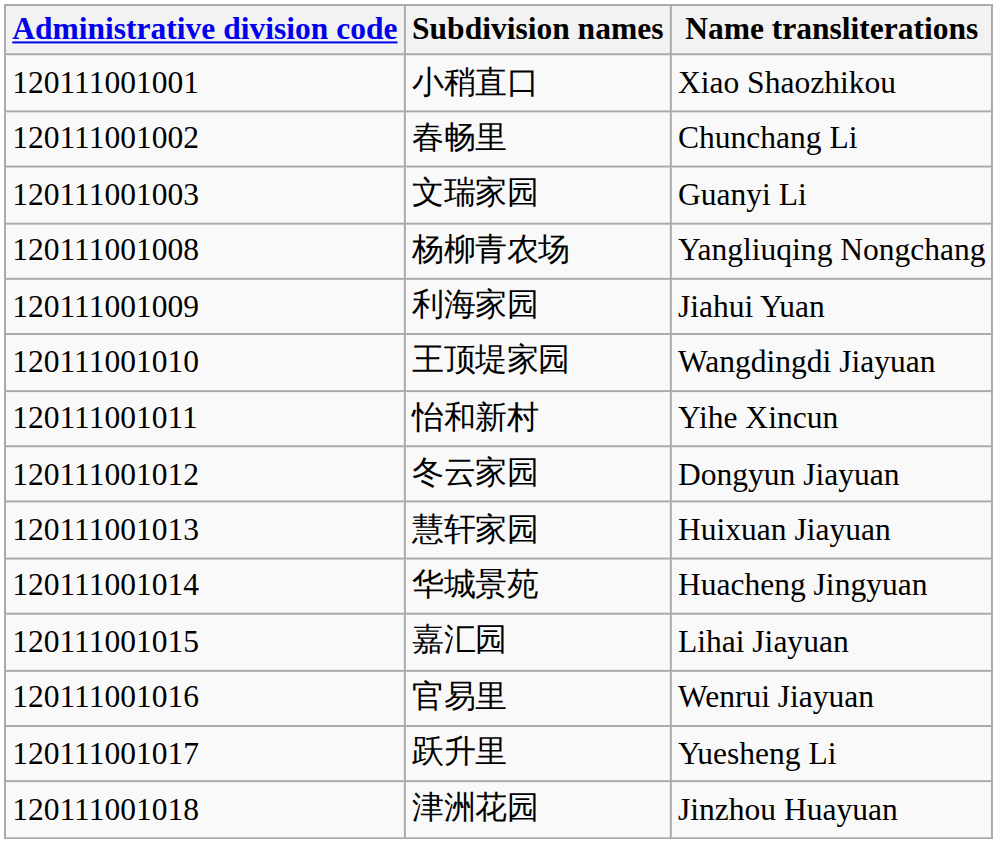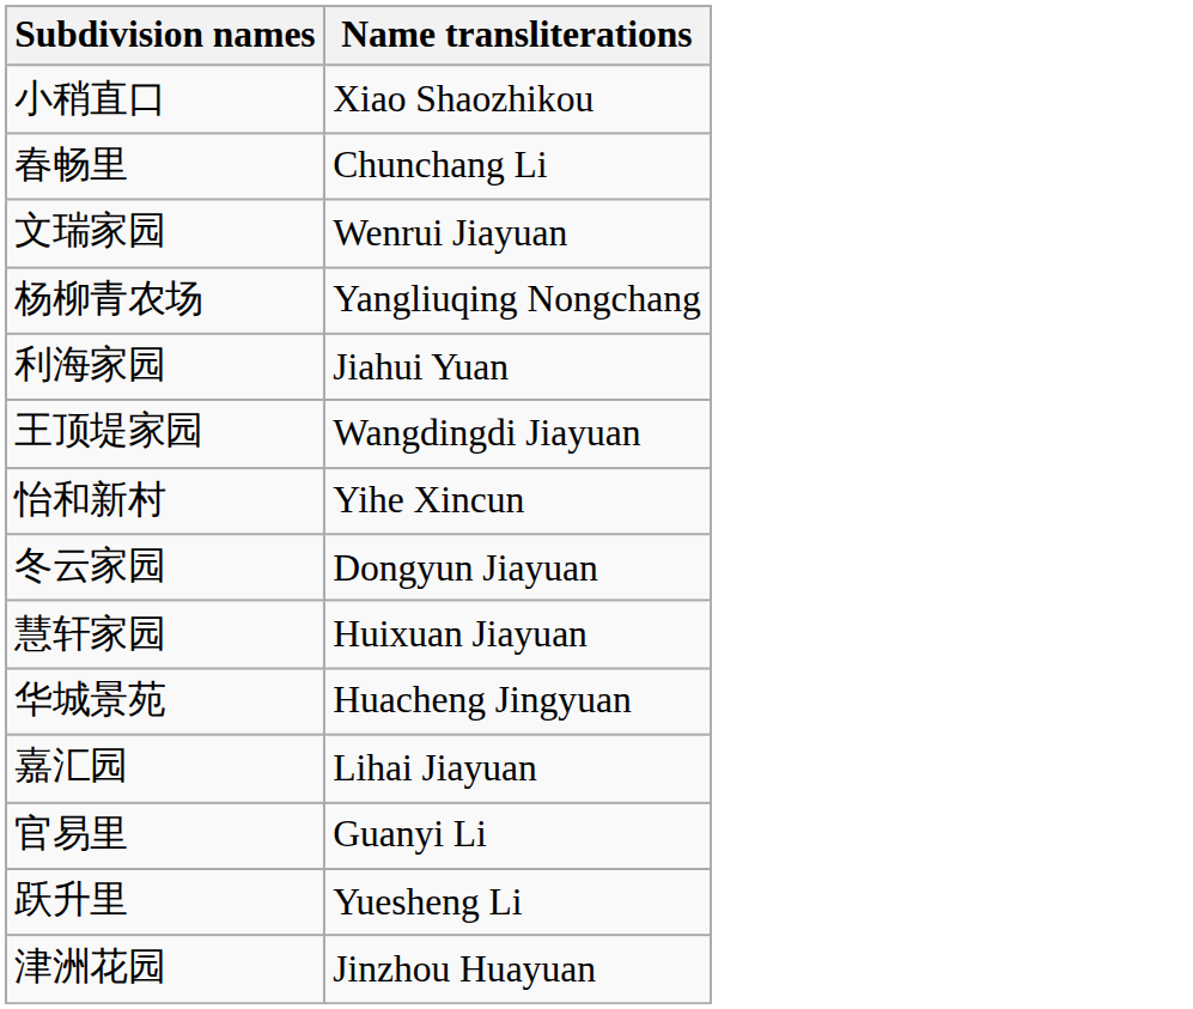 <table class="wikitable sortable">
 <tr>
-<th><a href='#'>Administrative division code</a></th>
 <th>Subdivision names</th>
 <th>Name transliterations</th>
 </tr>
 <tr>
-<td>120111001001</td>
 <td>小稍直口</td>
 <td>Xiao Shaozhikou</td>
 </tr>
 <tr>
-<td>120111001002</td>
 <td>春畅里</td>
 <td>Chunchang Li</td>
 </tr>
 <tr>
-<td>120111001003</td>
 <td>文瑞家园</td>
-<td>Guanyi Li</td>
+<td>Wenrui Jiayuan</td>
 </tr>
 <tr>
-<td>120111001008</td>
 <td>杨柳青农场</td>
 <td>Yangliuqing Nongchang</td>
 </tr>
 <tr>
-<td>120111001009</td>
 <td>利海家园</td>
 <td>Jiahui Yuan</td>
 </tr>
 <tr>
-<td>120111001010</td>
 <td>王顶堤家园</td>
 <td>Wangdingdi Jiayuan</td>
 </tr>
 <tr>
-<td>120111001011</td>
 <td>怡和新村</td>
 <td>Yihe Xincun</td>
 </tr>
 <tr>
-<td>120111001012</td>
 <td>冬云家园</td>
 <td>Dongyun Jiayuan</td>
 </tr>
 <tr>
-<td>120111001013</td>
 <td>慧轩家园</td>
 <td>Huixuan Jiayuan</td>
 </tr>
 <tr>
-<td>120111001014</td>
 <td>华城景苑</td>
 <td>Huacheng Jingyuan</td>
 </tr>
 <tr>
-<td>120111001015</td>
 <td>嘉汇园</td>
 <td>Lihai Jiayuan</td>
 </tr>
 <tr>
-<td>120111001016</td>
 <td>官易里</td>
-<td>Wenrui Jiayuan</td>
+<td>Guanyi Li</td>
 </tr>
 <tr>
-<td>120111001017</td>
 <td>跃升里</td>
 <td>Yuesheng Li</td>
 </tr>
 <tr>
-<td>120111001018</td>
 <td>津洲花园</td>
 <td>Jinzhou Huayuan</td>
 </tr>
 </table>
